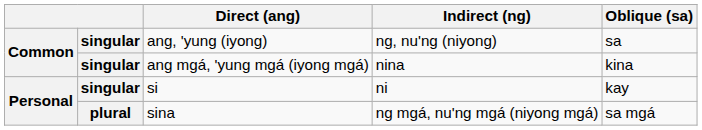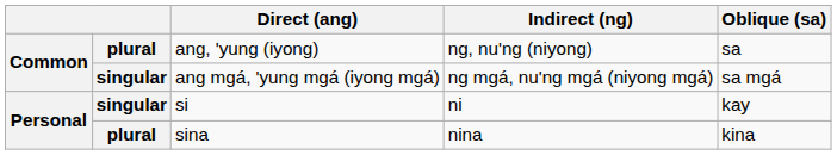 <table class="wikitable">
 <tr>
 <th colspan="2"></th>
 <th>Direct (ang)</th>
 <th>Indirect (ng)</th>
 <th>Oblique (sa)</th>
 </tr>
 <tr>
 <th rowspan="2">Common</th>
-<th>singular</th>
+<th>plural</th>
 <td>ang, 'yung (iyong)</td>
 <td>ng, nu'ng (niyong)</td>
 <td>sa</td>
 </tr>
 <tr>
 <th>singular</th>
 <td>ang mgá, 'yung mgá (iyong mgá)</td>
-<td>nina</td>
-<td>kina</td>
+<td>ng mgá, nu'ng mgá (niyong mgá)</td>
+<td>sa mgá</td>
 </tr>
 <tr>
 <th rowspan="2">Personal</th>
 <th>singular</th>
 <td>si</td>
 <td>ni</td>
 <td>kay</td>
 </tr>
 <tr>
 <th>plural</th>
 <td>sina</td>
-<td>ng mgá, nu'ng mgá (niyong mgá)</td>
-<td>sa mgá</td>
+<td>nina</td>
+<td>kina</td>
 </tr>
 </table>
